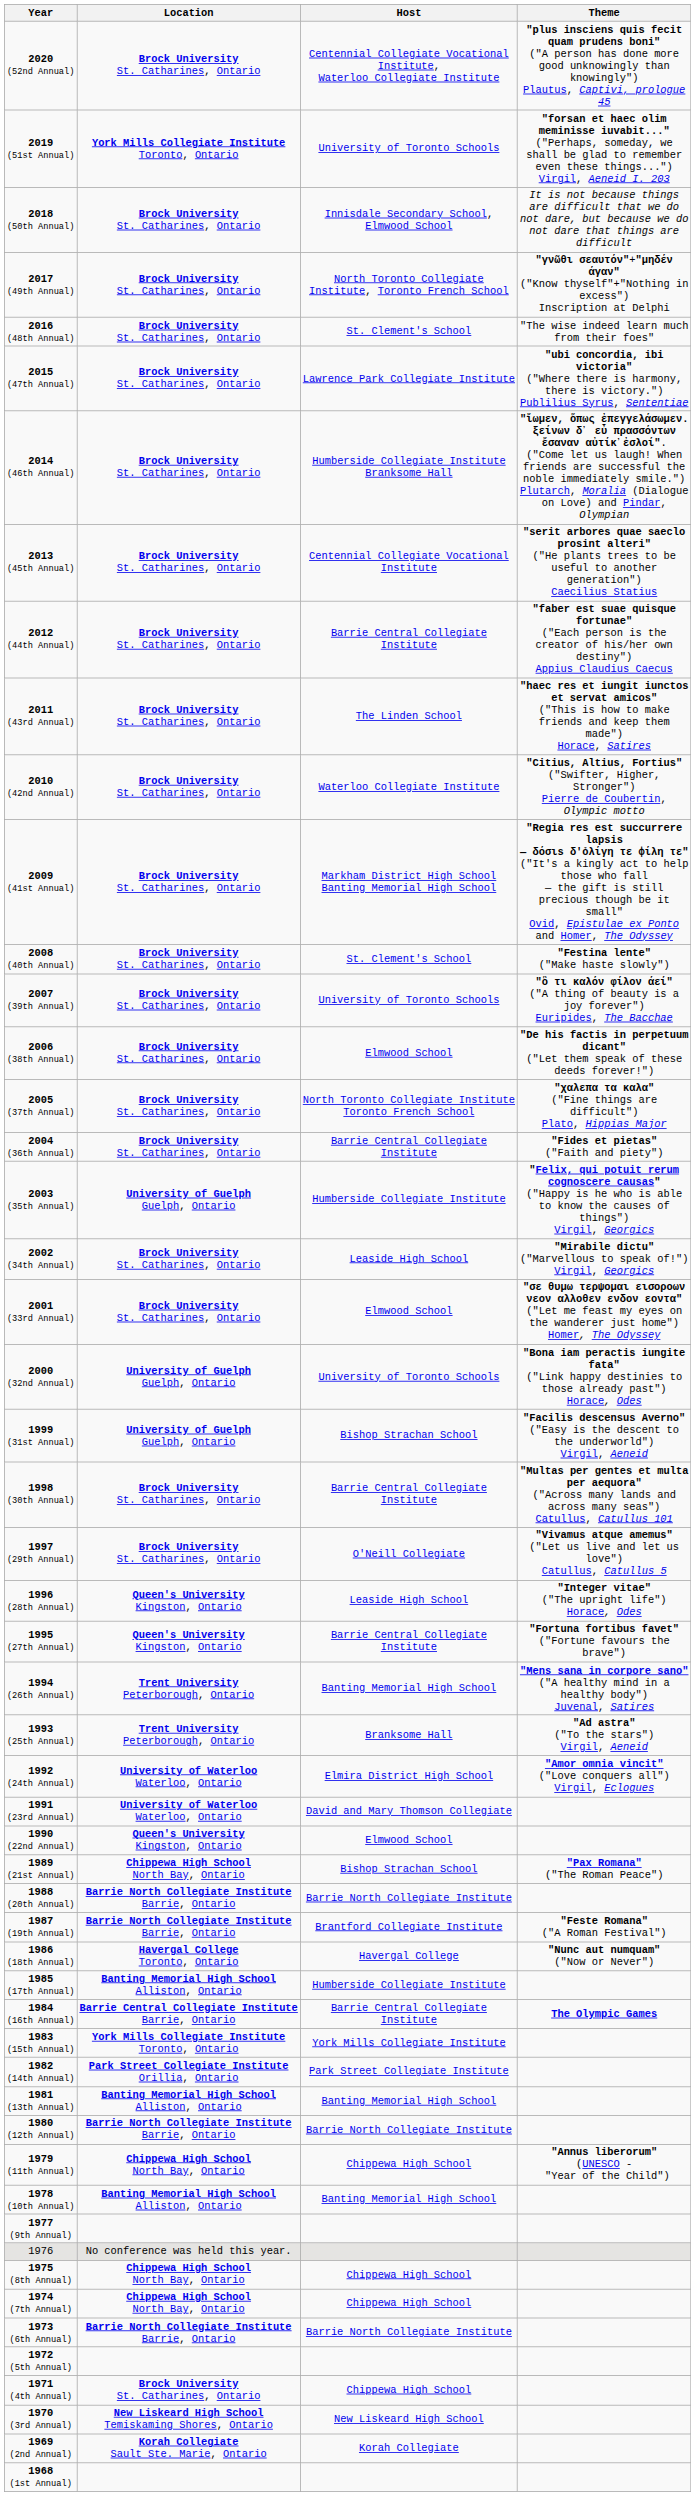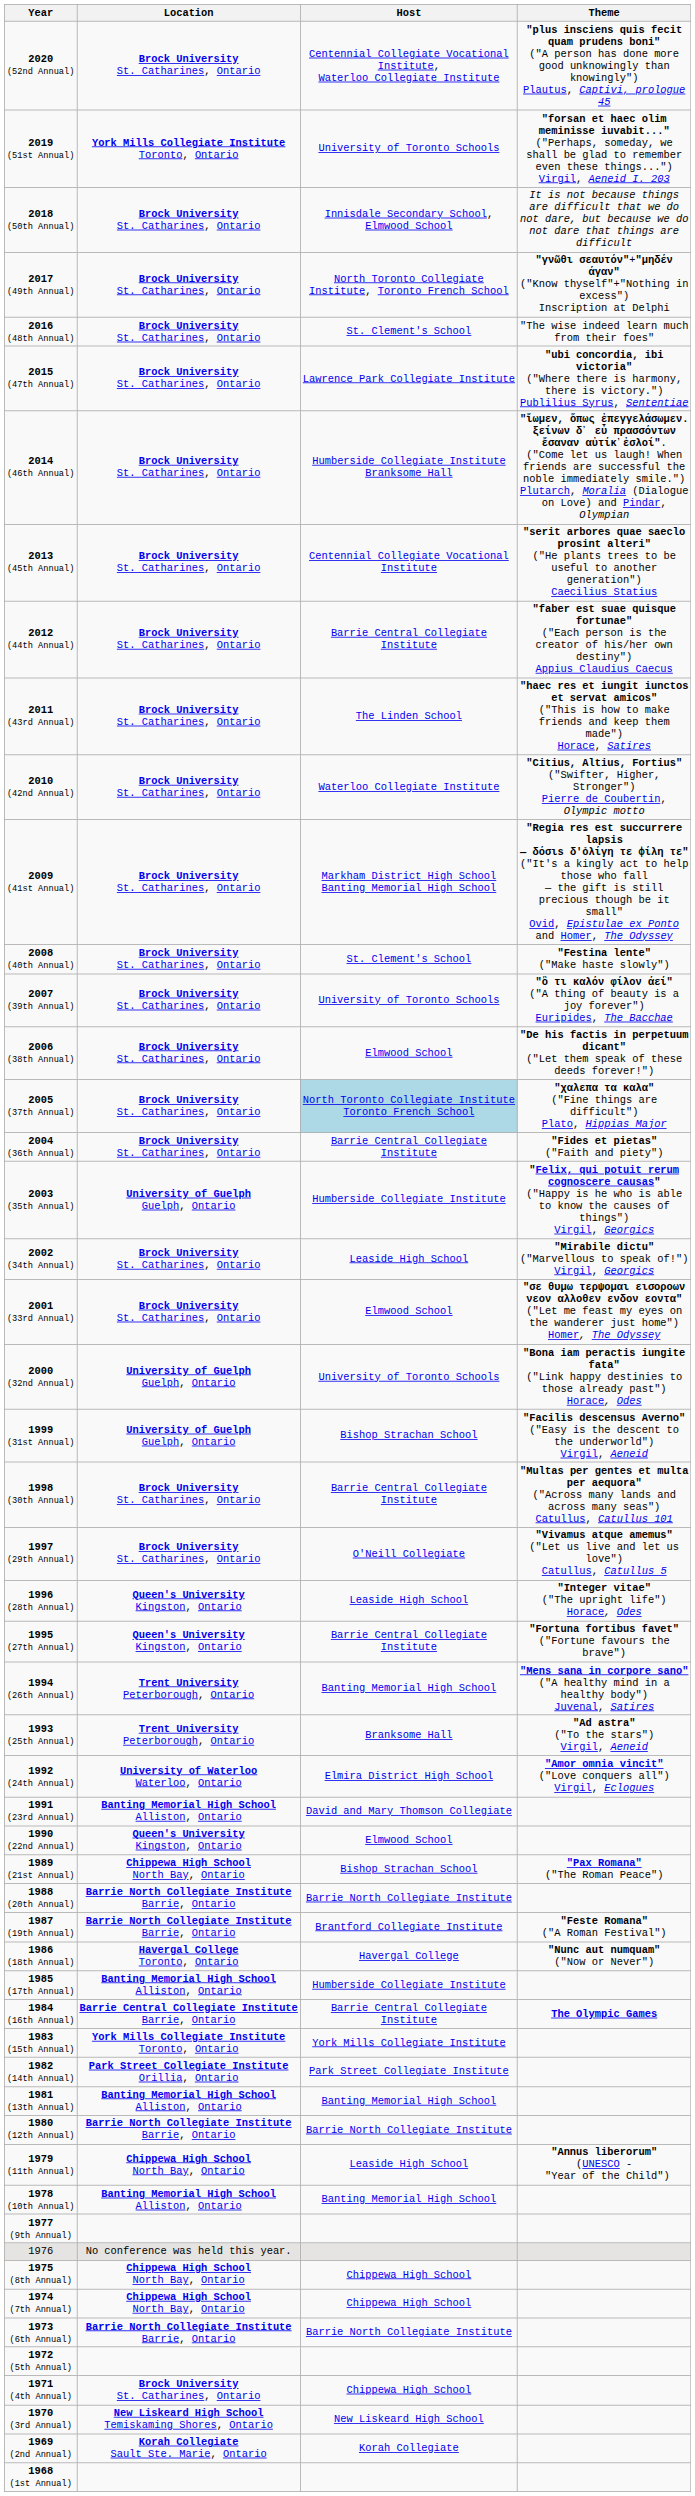 <table class="wikitable" style="text-align:center;">
 <tr>
 <th>Year</th>
 <th>Location</th>
 <th>Host</th>
 <th>Theme</th>
 </tr>
 <tr>
 <td><strong>2020</strong><br><small>(52nd Annual)</small></td>
 <td><strong><a href='#'>Brock University</a></strong><br><a href='#'>St. Catharines</a>, <a href='#'>Ontario</a></td>
 <td><a href='#'>Centennial Collegiate Vocational Institute</a>,<br><a href='#'>Waterloo Collegiate Institute</a></td>
 <td><strong>"plus insciens quis fecit quam prudens boni"</strong><br>("A person has done more good unknowingly than knowingly")<br><a href='#'>Plautus</a>, <em><a href='#'>Captivi, prologue 45</a></em></td>
 </tr>
 <tr>
 <td><strong>2019</strong><br><small>(51st Annual)</small></td>
 <td><strong><a href='#'>York Mills Collegiate Institute</a></strong><br><a href='#'>Toronto</a>, <a href='#'>Ontario</a></td>
 <td><a href='#'>University of Toronto Schools</a></td>
 <td><strong>"forsan et haec olim meminisse iuvabit..."</strong><br>("Perhaps, someday, we shall be glad to remember even these things...")<br><a href='#'>Virgil</a>, <em><a href='#'>Aeneid I. 203</a></em></td>
 </tr>
 <tr>
 <td><strong>2018</strong><br><small>(50th Annual)</small></td>
 <td><strong><a href='#'>Brock University</a></strong><br><a href='#'>St. Catharines</a>, <a href='#'>Ontario</a></td>
 <td><a href='#'>Innisdale Secondary School</a>, <a href='#'>Elmwood School</a></td>
 <td><em>It is not because things are difficult that we do not dare, but because we do not dare that things are difficult</em></td>
 </tr>
 <tr>
 <td><strong>2017</strong><br><small>(49th Annual)</small></td>
 <td><strong><a href='#'>Brock University</a></strong><br><a href='#'>St. Catharines</a>, <a href='#'>Ontario</a></td>
 <td><a href='#'>North Toronto Collegiate Institute</a>, <a href='#'>Toronto French School</a></td>
 <td><strong>"γνῶθι σεαυτόν"</strong>+<strong>"μηδέν άγαν"</strong><br>("Know thyself"+"Nothing in excess")<br>Inscription at Delphi</td>
 </tr>
 <tr>
 <td><strong>2016</strong><br><small>(48th Annual)</small></td>
 <td><strong><a href='#'>Brock University</a></strong><br><a href='#'>St. Catharines</a>, <a href='#'>Ontario</a></td>
 <td><a href='#'>St. Clement's School</a></td>
 <td>"The wise indeed learn much from their foes"</td>
 </tr>
 <tr>
 <td><strong>2015</strong><br><small>(47th Annual)</small></td>
 <td><strong><a href='#'>Brock University</a></strong><br><a href='#'>St. Catharines</a>, <a href='#'>Ontario</a></td>
 <td><a href='#'>Lawrence Park Collegiate Institute</a></td>
 <td><strong>"ubi concordia, ibi victoria"</strong><br>("Where there is harmony, there is victory.")<br><a href='#'>Publilius Syrus</a>, <em><a href='#'>Sententiae</a></em></td>
 </tr>
 <tr>
 <td><strong>2014</strong><br><small>(46th Annual)</small></td>
 <td><strong><a href='#'>Brock University</a></strong><br><a href='#'>St. Catharines</a>, <a href='#'>Ontario</a></td>
 <td><a href='#'>Humberside Collegiate Institute</a><br><a href='#'>Branksome Hall</a></td>
 <td><strong>"ἴωμεν, ὅπως ἐπεγγελάσωμεν. ξείνων δ᾽ εὖ πρασσόντων ἔσαναν αὐτίκ᾽ἐσλοί"</strong>.<br>("Come let us laugh! When friends are successful the noble immediately smile.")<br><a href='#'>Plutarch</a>, <em><a href='#'>Moralia</a></em> (Dialogue on Love) and <a href='#'>Pindar</a>, <em>Olympian</em></td>
 </tr>
 <tr>
 <td><strong>2013</strong><br><small>(45th Annual)</small></td>
 <td><strong><a href='#'>Brock University</a></strong><br><a href='#'>St. Catharines</a>, <a href='#'>Ontario</a></td>
 <td><a href='#'>Centennial Collegiate Vocational Institute</a></td>
 <td><strong>"serit arbores quae saeclo prosint alteri"</strong><br>("He plants trees to be useful to another generation")<br><a href='#'>Caecilius Statius</a></td>
 </tr>
 <tr>
 <td><strong>2012</strong><br><small>(44th Annual)</small></td>
 <td><strong><a href='#'>Brock University</a></strong><br><a href='#'>St. Catharines</a>, <a href='#'>Ontario</a></td>
 <td><a href='#'>Barrie Central Collegiate Institute</a></td>
 <td><strong>"faber est suae quisque fortunae"</strong><br>("Each person is the creator of his/her own destiny")<br><a href='#'>Appius Claudius Caecus</a></td>
 </tr>
 <tr>
 <td><strong>2011</strong><br><small>(43rd Annual)</small></td>
 <td><strong><a href='#'>Brock University</a></strong><br><a href='#'>St. Catharines</a>, <a href='#'>Ontario</a></td>
 <td><a href='#'>The Linden School</a></td>
 <td><strong>"haec res et iungit iunctos et servat amicos"</strong><br>("This is how to make friends and keep them made")<br><a href='#'>Horace</a>, <em><a href='#'>Satires</a></em></td>
 </tr>
 <tr>
 <td><strong>2010</strong><br><small>(42nd Annual)</small></td>
 <td><strong><a href='#'>Brock University</a></strong><br><a href='#'>St. Catharines</a>, <a href='#'>Ontario</a></td>
 <td><a href='#'>Waterloo Collegiate Institute</a></td>
 <td><strong>"Citius, Altius, Fortius"</strong><br>("Swifter, Higher, Stronger")<br><a href='#'>Pierre de Coubertin</a>, <em>Olympic motto</em></td>
 </tr>
 <tr>
 <td><strong>2009</strong><br><small>(41st Annual)</small></td>
 <td><strong><a href='#'>Brock University</a></strong><br><a href='#'>St. Catharines</a>, <a href='#'>Ontario</a></td>
 <td><a href='#'>Markham District High School</a><br><a href='#'>Banting Memorial High School</a></td>
 <td><strong>"Regia res est succurrere lapsis</strong><br><strong>— δόσιs δ'ỏλίγη τε фίλη τε"</strong><br>("It's a kingly act to help those who fall<br>— the gift is still precious though be it small"<br><a href='#'>Ovid</a>, <em><a href='#'>Epistulae ex Ponto</a></em> and <a href='#'>Homer</a>, <em><a href='#'>The Odyssey</a></em></td>
 </tr>
 <tr>
 <td><strong>2008</strong><br><small>(40th Annual)</small></td>
 <td><strong><a href='#'>Brock University</a></strong><br><a href='#'>St. Catharines</a>, <a href='#'>Ontario</a></td>
 <td><a href='#'>St. Clement's School</a></td>
 <td><strong>"Festina lente"</strong><br>("Make haste slowly")</td>
 </tr>
 <tr>
 <td><strong>2007</strong><br><small>(39th Annual)</small></td>
 <td><strong><a href='#'>Brock University</a></strong><br><a href='#'>St. Catharines</a>, <a href='#'>Ontario</a></td>
 <td><a href='#'>University of Toronto Schools</a></td>
 <td><strong>"ὃ τι καλόν φίλον άεί"</strong><br>("A thing of beauty is a joy forever")<br><a href='#'>Euripides</a>, <a href='#'><em>The Bacchae</em></a></td>
 </tr>
 <tr>
 <td><strong>2006</strong><br><small>(38th Annual)</small></td>
 <td><strong><a href='#'>Brock University</a></strong><br><a href='#'>St. Catharines</a>, <a href='#'>Ontario</a></td>
 <td><a href='#'>Elmwood School</a></td>
 <td><strong>"De his factis in perpetuum dicant"</strong><br>("Let them speak of these deeds forever!")</td>
 </tr>
 <tr>
 <td><strong>2005</strong><br><small>(37th Annual)</small></td>
 <td><strong><a href='#'>Brock University</a></strong><br><a href='#'>St. Catharines</a>, <a href='#'>Ontario</a></td>
-<td><a href='#'>North Toronto Collegiate Institute</a><br><a href='#'>Toronto French School</a></td>
+<td style="background: lightblue;"><a href='#'>North Toronto Collegiate Institute</a><br><a href='#'>Toronto French School</a></td>
 <td><strong>"χαλεπα τα καλα"</strong><br>("Fine things are difficult")<br><a href='#'>Plato</a>, <em><a href='#'>Hippias Major</a></em></td>
 </tr>
 <tr>
 <td><strong>2004</strong><br><small>(36th Annual)</small></td>
 <td><strong><a href='#'>Brock University</a></strong><br><a href='#'>St. Catharines</a>, <a href='#'>Ontario</a></td>
 <td><a href='#'>Barrie Central Collegiate Institute</a></td>
 <td><strong>"Fides et pietas"</strong><br>("Faith and piety")</td>
 </tr>
 <tr>
 <td><strong>2003</strong><br><small>(35th Annual)</small></td>
 <td><strong><a href='#'>University of Guelph</a></strong><br><a href='#'>Guelph</a>, <a href='#'>Ontario</a></td>
 <td><a href='#'>Humberside Collegiate Institute</a></td>
 <td><strong>"<a href='#'>Felix, qui potuit rerum cognoscere causas</a>"</strong><br>("Happy is he who is able to know the causes of things")<br><a href='#'>Virgil</a>, <em><a href='#'>Georgics</a></em></td>
 </tr>
 <tr>
 <td><strong>2002</strong><br><small>(34th Annual)</small></td>
 <td><strong><a href='#'>Brock University</a></strong><br><a href='#'>St. Catharines</a>, <a href='#'>Ontario</a></td>
 <td><a href='#'>Leaside High School</a></td>
 <td><strong>"Mirabile dictu"</strong><br>("Marvellous to speak of!")<br><a href='#'>Virgil</a>, <em><a href='#'>Georgics</a></em></td>
 </tr>
 <tr>
 <td><strong>2001</strong><br><small>(33rd Annual)</small></td>
 <td><strong><a href='#'>Brock University</a></strong><br><a href='#'>St. Catharines</a>, <a href='#'>Ontario</a></td>
 <td><a href='#'>Elmwood School</a></td>
 <td><strong>"σε θυμω τερψομαι εισοροων νεον αλλοθεν ενδον εοντα"</strong><br>("Let me feast my eyes on the wanderer just home")<br><a href='#'>Homer</a><em>, <a href='#'>The Odyssey</a></em></td>
 </tr>
 <tr>
 <td><strong>2000</strong><br><small>(32nd Annual)</small></td>
 <td><strong><a href='#'>University of Guelph</a></strong><br><a href='#'>Guelph</a>, <a href='#'>Ontario</a></td>
 <td><a href='#'>University of Toronto Schools</a></td>
 <td><strong>"Bona iam peractis iungite fata"</strong><br>("Link happy destinies to those already past")<br><a href='#'>Horace</a><em>, <a href='#'>Odes</a></em></td>
 </tr>
 <tr>
 <td><strong>1999</strong><br><small>(31st Annual)</small></td>
 <td><strong><a href='#'>University of Guelph</a></strong><br><a href='#'>Guelph</a>, <a href='#'>Ontario</a></td>
 <td><a href='#'>Bishop Strachan School</a></td>
 <td><strong>"Facilis descensus Averno"</strong><br>("Easy is the descent to the underworld")<br><a href='#'>Virgil</a>, <em><a href='#'>Aeneid</a></em></td>
 </tr>
 <tr>
 <td><strong>1998</strong><br><small>(30th Annual)</small></td>
 <td><strong><a href='#'>Brock University</a></strong><br><a href='#'>St. Catharines</a>, <a href='#'>Ontario</a></td>
 <td><a href='#'>Barrie Central Collegiate Institute</a></td>
 <td><strong>"Multas per gentes et multa per aequora"</strong><br>("Across many lands and across many seas")<br><a href='#'>Catullus</a>, <em><a href='#'>Catullus 101</a></em></td>
 </tr>
 <tr>
 <td><strong>1997</strong><br><small>(29th Annual)</small></td>
 <td><strong><a href='#'>Brock University</a></strong><br><a href='#'>St. Catharines</a>, <a href='#'>Ontario</a></td>
 <td><a href='#'>O'Neill Collegiate</a></td>
 <td><strong>"Vivamus atque amemus"</strong><br>("Let us live and let us love")<br><a href='#'>Catullus</a>, <em><a href='#'>Catullus 5</a></em></td>
 </tr>
 <tr>
 <td><strong>1996</strong><br><small>(28th Annual)</small></td>
 <td><strong><a href='#'>Queen's University</a></strong><br><a href='#'>Kingston</a>, <a href='#'>Ontario</a></td>
 <td><a href='#'>Leaside High School</a></td>
 <td><strong>"Integer vitae"</strong><br>("The upright life")<br><a href='#'>Horace</a><em>, <a href='#'>Odes</a></em></td>
 </tr>
 <tr>
 <td><strong>1995</strong><br><small>(27th Annual)</small></td>
 <td><strong><a href='#'>Queen's University</a></strong><br><a href='#'>Kingston</a>, <a href='#'>Ontario</a></td>
 <td><a href='#'>Barrie Central Collegiate Institute</a></td>
 <td><strong>"Fortuna fortibus favet"</strong><br>("Fortune favours the brave")</td>
 </tr>
 <tr>
 <td><strong>1994</strong><br><small>(26th Annual)</small></td>
 <td><strong><a href='#'>Trent University</a></strong><br><a href='#'>Peterborough</a>, <a href='#'>Ontario</a></td>
 <td><a href='#'>Banting Memorial High School</a></td>
 <td><strong><a href='#'>"Mens sana in corpore sano"</a></strong><br>("A healthy mind in a healthy body")<br><a href='#'>Juvenal</a>, <em><a href='#'>Satires</a></em></td>
 </tr>
 <tr>
 <td><strong>1993</strong><br><small>(25th Annual)</small></td>
 <td><strong><a href='#'>Trent University</a></strong><br><a href='#'>Peterborough</a>, <a href='#'>Ontario</a></td>
 <td><a href='#'>Branksome Hall</a></td>
 <td><strong>"Ad astra"</strong><br>("To the stars")<br><a href='#'>Virgil</a>, <em><a href='#'>Aeneid</a></em></td>
 </tr>
 <tr>
 <td><strong>1992</strong><br><small>(24th Annual)</small></td>
 <td><strong><a href='#'>University of Waterloo</a></strong><br><a href='#'>Waterloo</a>, <a href='#'>Ontario</a></td>
 <td><a href='#'>Elmira District High School</a></td>
 <td><strong><a href='#'>"Amor omnia vincit"</a></strong><br>("Love conquers all")<br><a href='#'>Virgil</a>, <em><a href='#'>Eclogues</a></em></td>
 </tr>
 <tr>
 <td><strong>1991</strong><br><small>(23rd Annual)</small></td>
-<td><strong><a href='#'>University of Waterloo</a></strong><br><a href='#'>Waterloo</a>, <a href='#'>Ontario</a></td>
+<td><strong><a href='#'>Banting Memorial High School</a></strong><br><a href='#'>Alliston</a>, <a href='#'>Ontario</a></td>
 <td><a href='#'>David and Mary Thomson Collegiate</a></td>
 <td></td>
 </tr>
 <tr>
 <td><strong>1990</strong><br><small>(22nd Annual)</small></td>
 <td><strong><a href='#'>Queen's University</a></strong><br><a href='#'>Kingston</a>, <a href='#'>Ontario</a></td>
 <td><a href='#'>Elmwood School</a></td>
 <td></td>
 </tr>
 <tr>
 <td><strong>1989</strong><br><small>(21st Annual)</small></td>
 <td><strong><a href='#'>Chippewa High School</a></strong><br><a href='#'>North Bay</a>, <a href='#'>Ontario</a></td>
 <td><a href='#'>Bishop Strachan School</a></td>
 <td><strong><a href='#'>"Pax Romana"</a></strong><br>("The Roman Peace")</td>
 </tr>
 <tr>
 <td><strong>1988</strong><br><small>(20th Annual)</small></td>
 <td><strong><a href='#'>Barrie North Collegiate Institute</a></strong><br><a href='#'>Barrie</a>, <a href='#'>Ontario</a></td>
 <td><a href='#'>Barrie North Collegiate Institute</a></td>
 <td></td>
 </tr>
 <tr>
 <td><strong>1987</strong><br><small>(19th Annual)</small></td>
 <td><strong><a href='#'>Barrie North Collegiate Institute</a></strong><br><a href='#'>Barrie</a>, <a href='#'>Ontario</a></td>
 <td><a href='#'>Brantford Collegiate Institute</a></td>
 <td><strong>"Feste Romana"</strong><br>("A Roman Festival")</td>
 </tr>
 <tr>
 <td><strong>1986</strong><br><small>(18th Annual)</small></td>
 <td><strong><a href='#'>Havergal College</a></strong><br><a href='#'>Toronto</a>, <a href='#'>Ontario</a></td>
 <td><a href='#'>Havergal College</a></td>
 <td><strong>"Nunc aut numquam"</strong><br>("Now or Never")</td>
 </tr>
 <tr>
 <td><strong>1985</strong><br><small>(17th Annual)</small></td>
 <td><strong><a href='#'>Banting Memorial High School</a></strong><br><a href='#'>Alliston</a>, <a href='#'>Ontario</a></td>
 <td><a href='#'>Humberside Collegiate Institute</a></td>
 <td></td>
 </tr>
 <tr>
 <td><strong>1984</strong><br><small>(16th Annual)</small></td>
 <td><strong><a href='#'>Barrie Central Collegiate Institute</a></strong><br><a href='#'>Barrie</a>, <a href='#'>Ontario</a></td>
 <td><a href='#'>Barrie Central Collegiate Institute</a></td>
 <td><strong><a href='#'>The Olympic Games</a></strong></td>
 </tr>
 <tr>
 <td><strong>1983</strong><br><small>(15th Annual)</small></td>
 <td><strong><a href='#'>York Mills Collegiate Institute</a></strong><br><a href='#'>Toronto</a>, <a href='#'>Ontario</a></td>
 <td><a href='#'>York Mills Collegiate Institute</a></td>
 <td></td>
 </tr>
 <tr>
 <td><strong>1982</strong><br><small>(14th Annual)</small></td>
 <td><strong><a href='#'>Park Street Collegiate Institute</a></strong><br><a href='#'>Orillia</a>, <a href='#'>Ontario</a></td>
 <td><a href='#'>Park Street Collegiate Institute</a></td>
 <td></td>
 </tr>
 <tr>
 <td><strong>1981</strong><br><small>(13th Annual)</small></td>
 <td><strong><a href='#'>Banting Memorial High School</a></strong><br><a href='#'>Alliston</a>, <a href='#'>Ontario</a></td>
 <td><a href='#'>Banting Memorial High School</a></td>
 <td></td>
 </tr>
 <tr>
 <td><strong>1980</strong><br><small>(12th Annual)</small></td>
 <td><strong><a href='#'>Barrie North Collegiate Institute</a></strong><br><a href='#'>Barrie</a>, <a href='#'>Ontario</a></td>
 <td><a href='#'>Barrie North Collegiate Institute</a></td>
 <td></td>
 </tr>
 <tr>
 <td><strong>1979</strong><br><small>(11th Annual)</small></td>
 <td><strong><a href='#'>Chippewa High School</a></strong><br><a href='#'>North Bay</a>, <a href='#'>Ontario</a></td>
-<td><a href='#'>Chippewa High School</a></td>
+<td><a href='#'>Leaside High School</a></td>
 <td><strong>"Annus liberorum"</strong><br>(<a href='#'>UNESCO</a> - "Year of the Child")</td>
 </tr>
 <tr>
 <td><strong>1978</strong><br><small>(10th Annual)</small></td>
 <td><strong><a href='#'>Banting Memorial High School</a></strong><br><a href='#'>Alliston</a>, <a href='#'>Ontario</a></td>
 <td><a href='#'>Banting Memorial High School</a></td>
 <td></td>
 </tr>
 <tr>
 <td><strong>1977</strong><br><small>(9th Annual)</small></td>
 <td></td>
 <td></td>
 </tr>
 <tr>
 <td style="background:#E5E4E2">1976</td>
 <td style="background:#E5E4E2">No conference was held this year.</td>
 <td style="background:#E5E4E2"></td>
 <td style="background:#E5E4E2"></td>
 </tr>
 <tr>
 <td><strong>1975</strong><br><small>(8th Annual)</small></td>
 <td><strong><a href='#'>Chippewa High School</a></strong><br><a href='#'>North Bay</a>, <a href='#'>Ontario</a></td>
 <td><a href='#'>Chippewa High School</a></td>
 <td></td>
 </tr>
 <tr>
 <td><strong>1974</strong><br><small>(7th Annual)</small></td>
 <td><strong><a href='#'>Chippewa High School</a></strong><br><a href='#'>North Bay</a>, <a href='#'>Ontario</a></td>
 <td><a href='#'>Chippewa High School</a></td>
 <td></td>
 </tr>
 <tr>
 <td><strong>1973</strong><br><small>(6th Annual)</small></td>
 <td><strong><a href='#'>Barrie North Collegiate Institute</a></strong><br><a href='#'>Barrie</a>, <a href='#'>Ontario</a></td>
 <td><a href='#'>Barrie North Collegiate Institute</a></td>
 <td></td>
 </tr>
 <tr>
 <td><strong>1972</strong><br><small>(5th Annual)</small></td>
 <td></td>
 <td></td>
 <td></td>
 </tr>
 <tr>
 <td><strong>1971</strong><br><small>(4th Annual)</small></td>
 <td><strong><a href='#'>Brock University</a></strong><br><a href='#'>St. Catharines</a>, <a href='#'>Ontario</a></td>
 <td><a href='#'>Chippewa High School</a></td>
 <td></td>
 </tr>
 <tr>
 <td><strong>1970</strong><br><small>(3rd Annual)</small></td>
 <td><strong><a href='#'>New Liskeard High School</a></strong><br><a href='#'>Temiskaming Shores</a>, <a href='#'>Ontario</a></td>
 <td><a href='#'>New Liskeard High School</a></td>
 <td></td>
 </tr>
 <tr>
 <td><strong>1969</strong><br><small>(2nd Annual)</small></td>
 <td><strong><a href='#'>Korah Collegiate</a></strong><br><a href='#'>Sault Ste. Marie</a>, <a href='#'>Ontario</a></td>
 <td><a href='#'>Korah Collegiate</a></td>
 <td></td>
 </tr>
 <tr>
 <td><strong>1968</strong><br><small>(1st Annual)</small></td>
 <td></td>
 <td></td>
 <td></td>
 </tr>
 </table>
